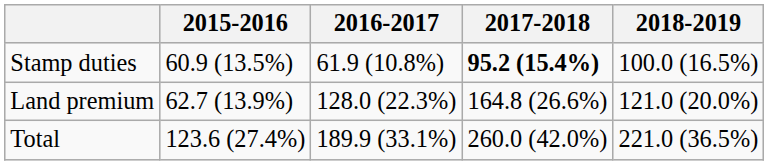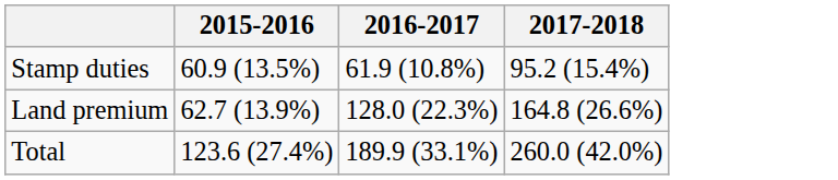 <table class="wikitable">
 <tr>
 <th></th>
 <th>2015-2016</th>
 <th>2016-2017</th>
 <th>2017-2018</th>
-<th>2018-2019</th>
 </tr>
 <tr>
 <td>Stamp duties</td>
 <td>60.9 (13.5%)</td>
 <td>61.9 (10.8%)</td>
-<td><strong>95.2 (15.4%)</strong></td>
-<td>100.0 (16.5%)</td>
+<td>95.2 (15.4%)</td>
 </tr>
 <tr>
 <td>Land premium</td>
 <td>62.7 (13.9%)</td>
 <td>128.0 (22.3%)</td>
 <td>164.8 (26.6%)</td>
-<td>121.0 (20.0%)</td>
 </tr>
 <tr>
 <td>Total</td>
 <td>123.6 (27.4%)</td>
 <td>189.9 (33.1%)</td>
 <td>260.0 (42.0%)</td>
-<td>221.0 (36.5%)</td>
 </tr>
 </table>
